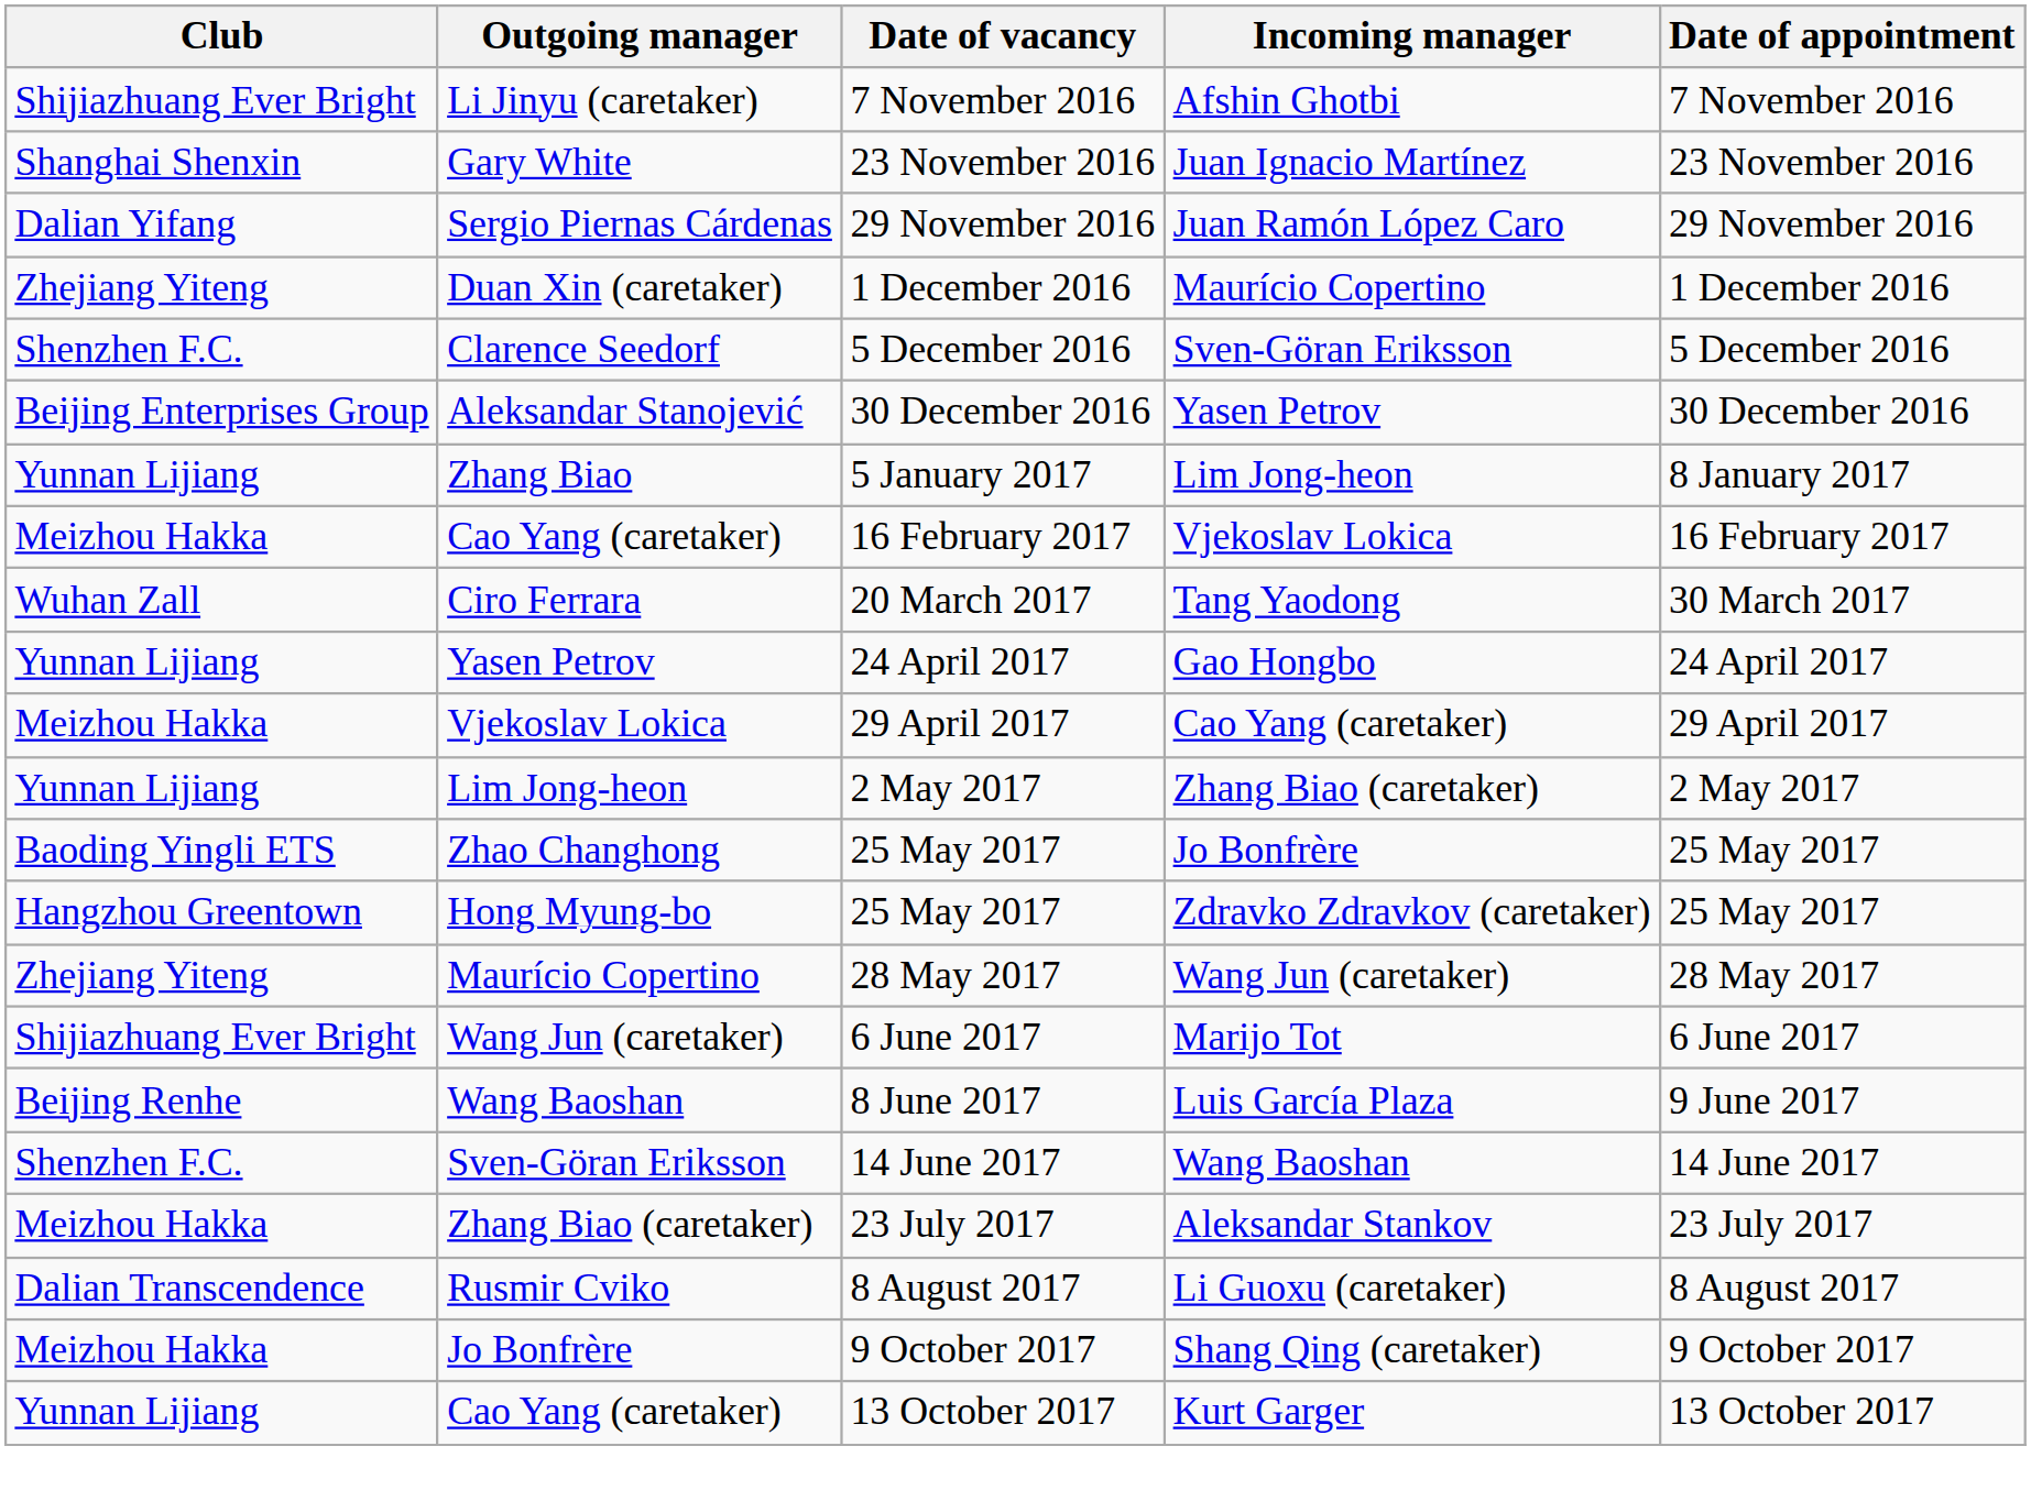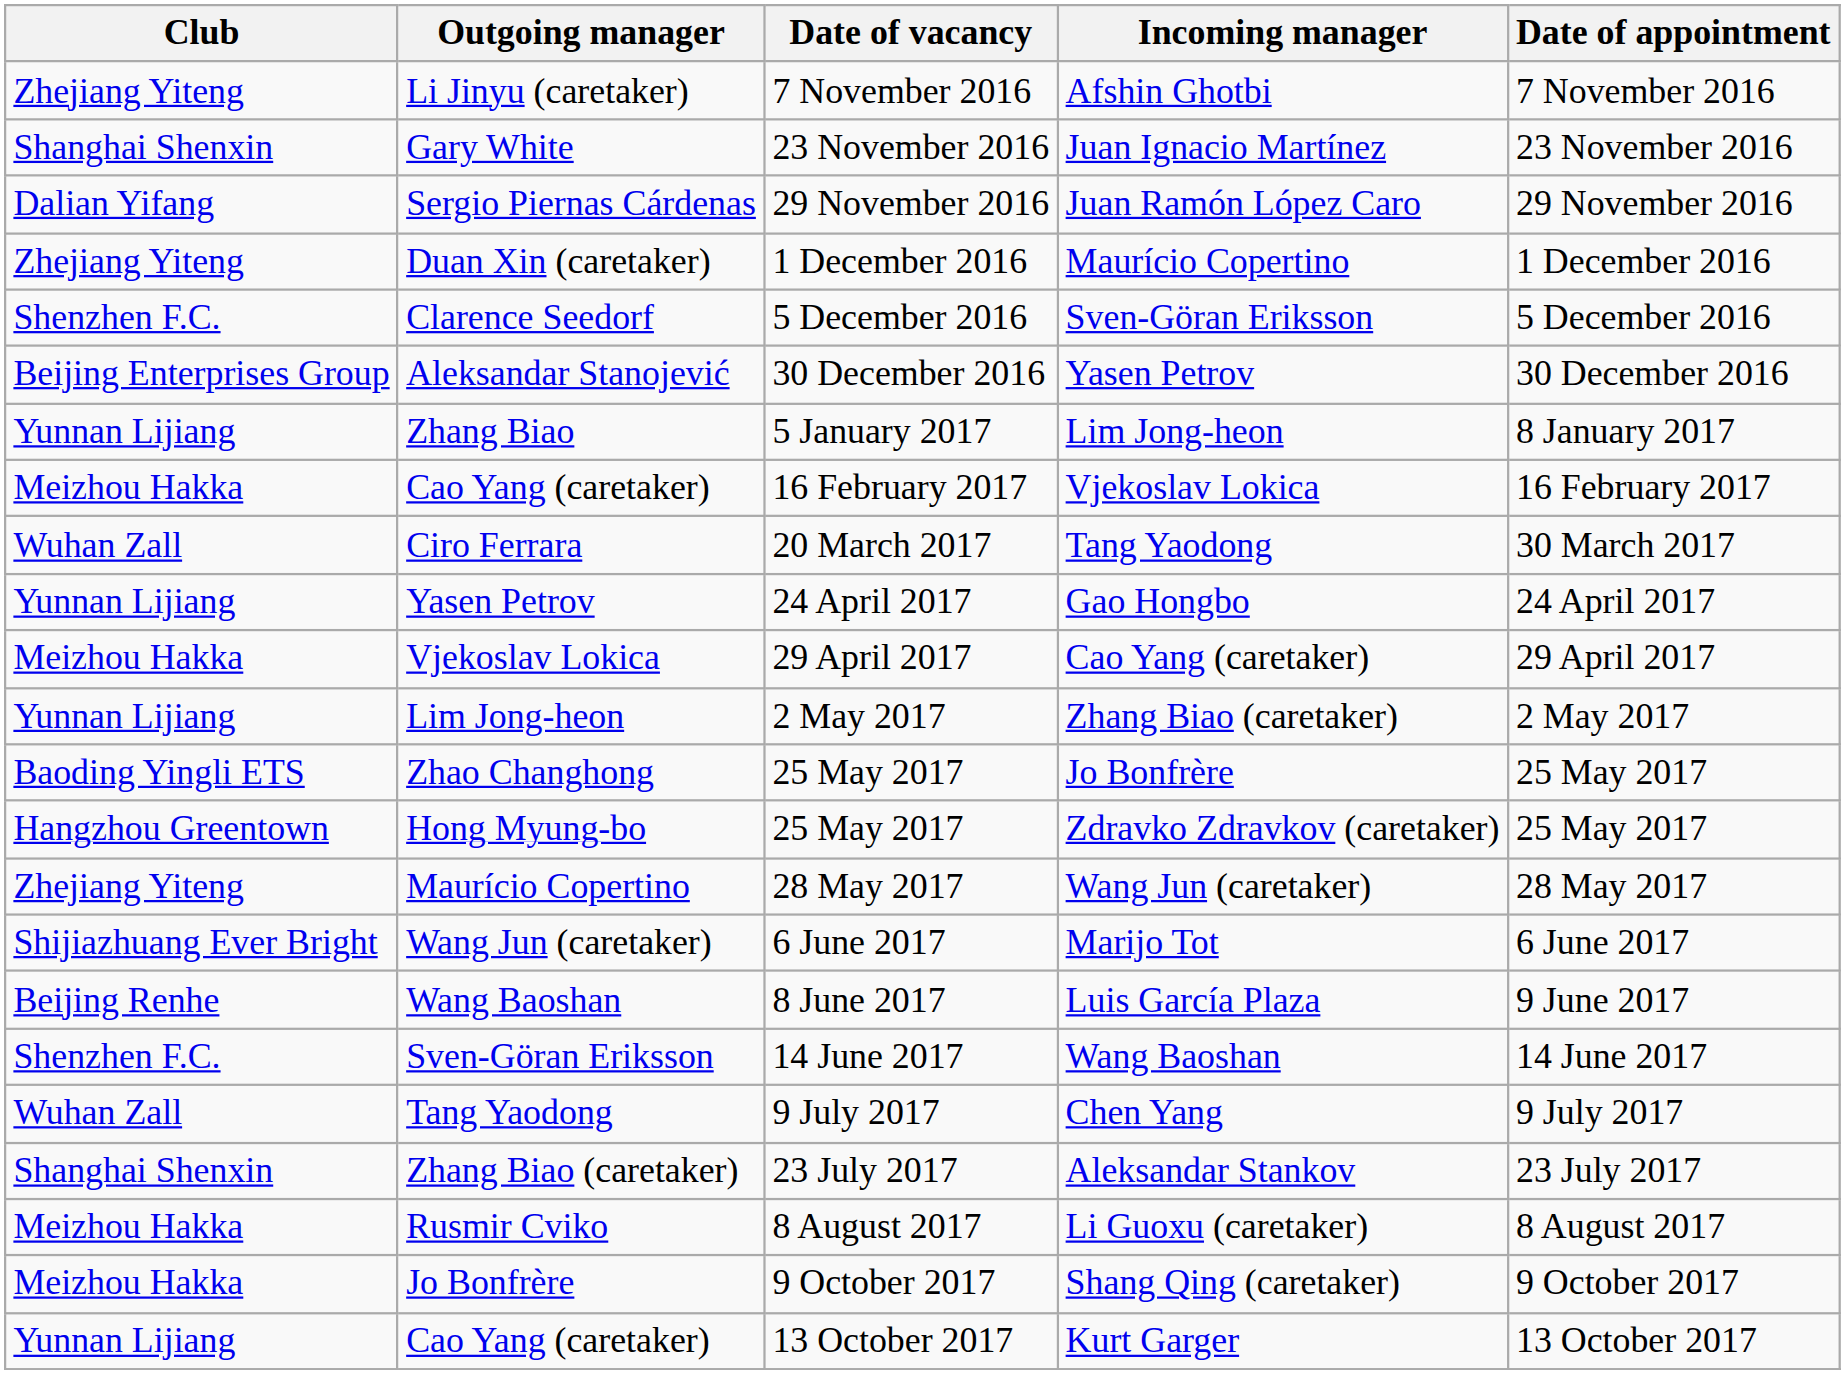 <table class="wikitable">
 <tr>
 <th>Club</th>
 <th>Outgoing manager</th>
 <th>Date of vacancy</th>
 <th>Incoming manager</th>
 <th>Date of appointment</th>
 </tr>
 <tr>
-<td><a href='#'>Shijiazhuang Ever Bright</a></td>
+<td><a href='#'>Zhejiang Yiteng</a></td>
 <td> <a href='#'>Li Jinyu</a> (caretaker)</td>
 <td>7 November 2016</td>
 <td> <a href='#'>Afshin Ghotbi</a></td>
 <td>7 November 2016</td>
 </tr>
 <tr>
 <td><a href='#'>Shanghai Shenxin</a></td>
 <td> <a href='#'>Gary White</a></td>
 <td>23 November 2016</td>
 <td> <a href='#'>Juan Ignacio Martínez</a></td>
 <td>23 November 2016</td>
 </tr>
 <tr>
 <td><a href='#'>Dalian Yifang</a></td>
 <td> <a href='#'>Sergio Piernas Cárdenas</a></td>
 <td>29 November 2016</td>
 <td> <a href='#'>Juan Ramón López Caro</a></td>
 <td>29 November 2016</td>
 </tr>
 <tr>
 <td><a href='#'>Zhejiang Yiteng</a></td>
 <td> <a href='#'>Duan Xin</a> (caretaker)</td>
 <td>1 December 2016</td>
 <td> <a href='#'>Maurício Copertino</a></td>
 <td>1 December 2016</td>
 </tr>
 <tr>
 <td><a href='#'>Shenzhen F.C.</a></td>
 <td> <a href='#'>Clarence Seedorf</a></td>
 <td>5 December 2016</td>
 <td> <a href='#'>Sven-Göran Eriksson</a></td>
 <td>5 December 2016</td>
 </tr>
 <tr>
 <td><a href='#'>Beijing Enterprises Group</a></td>
 <td> <a href='#'>Aleksandar Stanojević</a></td>
 <td>30 December 2016</td>
 <td> <a href='#'>Yasen Petrov</a></td>
 <td>30 December 2016</td>
 </tr>
 <tr>
 <td><a href='#'>Yunnan Lijiang</a></td>
 <td> <a href='#'>Zhang Biao</a></td>
 <td>5 January 2017</td>
 <td> <a href='#'>Lim Jong-heon</a></td>
 <td>8 January 2017</td>
 </tr>
 <tr>
 <td><a href='#'>Meizhou Hakka</a></td>
 <td> <a href='#'>Cao Yang</a> (caretaker)</td>
 <td>16 February 2017</td>
 <td> <a href='#'>Vjekoslav Lokica</a></td>
 <td>16 February 2017</td>
 </tr>
 <tr>
 <td><a href='#'>Wuhan Zall</a></td>
 <td> <a href='#'>Ciro Ferrara</a></td>
 <td>20 March 2017</td>
 <td> <a href='#'>Tang Yaodong</a></td>
 <td>30 March 2017</td>
 </tr>
 <tr>
 <td><a href='#'>Yunnan Lijiang</a></td>
 <td> <a href='#'>Yasen Petrov</a></td>
 <td>24 April 2017</td>
 <td> <a href='#'>Gao Hongbo</a></td>
 <td>24 April 2017</td>
 </tr>
 <tr>
 <td><a href='#'>Meizhou Hakka</a></td>
 <td> <a href='#'>Vjekoslav Lokica</a></td>
 <td>29 April 2017</td>
 <td> <a href='#'>Cao Yang</a> (caretaker)</td>
 <td>29 April 2017</td>
 </tr>
 <tr>
 <td><a href='#'>Yunnan Lijiang</a></td>
 <td> <a href='#'>Lim Jong-heon</a></td>
 <td>2 May 2017</td>
 <td> <a href='#'>Zhang Biao</a> (caretaker)</td>
 <td>2 May 2017</td>
 </tr>
 <tr>
 <td><a href='#'>Baoding Yingli ETS</a></td>
 <td> <a href='#'>Zhao Changhong</a></td>
 <td>25 May 2017</td>
 <td> <a href='#'>Jo Bonfrère</a></td>
 <td>25 May 2017</td>
 </tr>
 <tr>
 <td><a href='#'>Hangzhou Greentown</a></td>
 <td> <a href='#'>Hong Myung-bo</a></td>
 <td>25 May 2017</td>
 <td> <a href='#'>Zdravko Zdravkov</a> (caretaker)</td>
 <td>25 May 2017</td>
 </tr>
 <tr>
 <td><a href='#'>Zhejiang Yiteng</a></td>
 <td> <a href='#'>Maurício Copertino</a></td>
 <td>28 May 2017</td>
 <td> <a href='#'>Wang Jun</a> (caretaker)</td>
 <td>28 May 2017</td>
 </tr>
 <tr>
 <td><a href='#'>Shijiazhuang Ever Bright</a></td>
 <td> <a href='#'>Wang Jun</a> (caretaker)</td>
 <td>6 June 2017</td>
 <td> <a href='#'>Marijo Tot</a></td>
 <td>6 June 2017</td>
 </tr>
 <tr>
 <td><a href='#'>Beijing Renhe</a></td>
 <td> <a href='#'>Wang Baoshan</a></td>
 <td>8 June 2017</td>
 <td> <a href='#'>Luis García Plaza</a></td>
 <td>9 June 2017</td>
 </tr>
 <tr>
 <td><a href='#'>Shenzhen F.C.</a></td>
 <td> <a href='#'>Sven-Göran Eriksson</a></td>
 <td>14 June 2017</td>
 <td> <a href='#'>Wang Baoshan</a></td>
 <td>14 June 2017</td>
 </tr>
 <tr>
-<td><a href='#'>Meizhou Hakka</a></td>
+<td><a href='#'>Wuhan Zall</a></td>
+<td> <a href='#'>Tang Yaodong</a></td>
+<td>9 July 2017</td>
+<td> <a href='#'>Chen Yang</a></td>
+<td>9 July 2017</td>
+</tr>
+<tr>
+<td><a href='#'>Shanghai Shenxin</a></td>
 <td> <a href='#'>Zhang Biao</a> (caretaker)</td>
 <td>23 July 2017</td>
 <td> <a href='#'>Aleksandar Stankov</a></td>
 <td>23 July 2017</td>
 </tr>
 <tr>
-<td><a href='#'>Dalian Transcendence</a></td>
+<td><a href='#'>Meizhou Hakka</a></td>
 <td> <a href='#'>Rusmir Cviko</a></td>
 <td>8 August 2017</td>
 <td> <a href='#'>Li Guoxu</a> (caretaker)</td>
 <td>8 August 2017</td>
 </tr>
 <tr>
 <td><a href='#'>Meizhou Hakka</a></td>
 <td> <a href='#'>Jo Bonfrère</a></td>
 <td>9 October 2017</td>
 <td> <a href='#'>Shang Qing</a> (caretaker)</td>
 <td>9 October 2017</td>
 </tr>
 <tr>
 <td><a href='#'>Yunnan Lijiang</a></td>
 <td> <a href='#'>Cao Yang</a> (caretaker)</td>
 <td>13 October 2017</td>
 <td> <a href='#'>Kurt Garger</a></td>
 <td>13 October 2017</td>
 </tr>
 <tr>
 </tr>
 </table>
